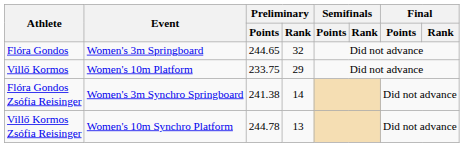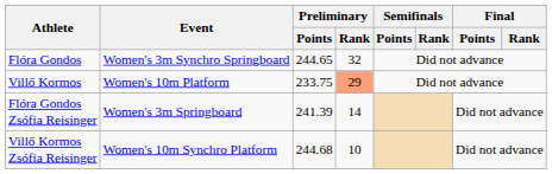 <table class=wikitable style="font-size:90%">
 <tr>
 <th rowspan="2">Athlete</th>
 <th rowspan="2">Event</th>
 <th colspan="2">Preliminary</th>
 <th colspan="2">Semifinals</th>
 <th colspan="2">Final</th>
 </tr>
 <tr>
 <th>Points</th>
 <th>Rank</th>
 <th>Points</th>
 <th>Rank</th>
 <th>Points</th>
 <th>Rank</th>
 </tr>
 <tr>
 <td rowspan="1"><a href='#'>Flóra Gondos</a></td>
-<td><a href='#'>Women's 3m Springboard</a></td>
+<td><a href='#'>Women's 3m Synchro Springboard</a></td>
 <td align=center>244.65</td>
 <td align=center>32</td>
 <td colspan= 4 align=center>Did not advance</td>
 </tr>
 <tr>
 <td rowspan="1"><a href='#'>Villő Kormos</a></td>
 <td><a href='#'>Women's 10m Platform</a></td>
 <td align=center>233.75</td>
-<td align=center>29</td>
+<td align=center style="background: lightsalmon;">29</td>
 <td colspan= 4 align=center>Did not advance</td>
 </tr>
 <tr>
 <td rowspan="1"><a href='#'>Flóra Gondos</a><br><a href='#'>Zsófia Reisinger</a></td>
-<td><a href='#'>Women's 3m Synchro Springboard</a></td>
-<td align=center>241.38</td>
+<td><a href='#'>Women's 3m Springboard</a></td>
+<td align=center>241.39</td>
 <td align=center>14</td>
 <td colspan= 2 bgcolor="wheat"></td>
 <td colspan= 2 align=center>Did not advance</td>
 </tr>
 <tr>
 <td rowspan="1"><a href='#'>Villő Kormos</a><br><a href='#'>Zsófia Reisinger</a></td>
 <td><a href='#'>Women's 10m Synchro Platform</a></td>
-<td align=center>244.78</td>
-<td align=center>13</td>
+<td align=center>244.68</td>
+<td align=center>10</td>
 <td colspan= 2 bgcolor="wheat"></td>
 <td colspan= 2 align=center>Did not advance</td>
 </tr>
 </table>
